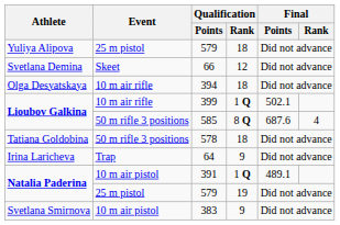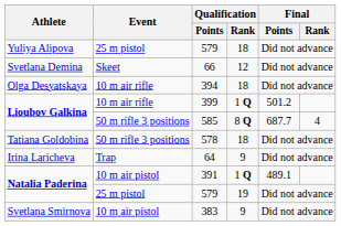 <table class="wikitable" style="font-size:90%">
 <tr>
 <th rowspan="2">Athlete</th>
 <th rowspan="2">Event</th>
 <th colspan=2>Qualification</th>
 <th colspan=2>Final</th>
 </tr>
 <tr style="font-size:95%">
 <th>Points</th>
 <th>Rank</th>
 <th>Points</th>
 <th>Rank</th>
 </tr>
 <tr align=center>
 <td align=left><a href='#'>Yuliya Alipova</a></td>
 <td align=left><a href='#'>25 m pistol</a></td>
 <td>579</td>
 <td>18</td>
 <td colspan=2>Did not advance</td>
 </tr>
 <tr align=center>
 <td align=left><a href='#'>Svetlana Demina</a></td>
 <td align=left><a href='#'>Skeet</a></td>
 <td>66</td>
 <td>12</td>
 <td colspan=2>Did not advance</td>
 </tr>
 <tr align=center>
 <td align=left><a href='#'>Olga Desyatskaya</a></td>
 <td align=left><a href='#'>10 m air rifle</a></td>
 <td>394</td>
 <td>18</td>
 <td colspan=2>Did not advance</td>
 </tr>
 <tr align=center>
 <td align=left rowspan=2><strong><a href='#'>Lioubov Galkina</a></strong></td>
 <td align=left><a href='#'>10 m air rifle</a></td>
 <td>399</td>
 <td>1 <strong>Q</strong></td>
-<td>502.1</td>
+<td>501.2</td>
 <td></td>
 </tr>
 <tr align=center>
 <td align=left><a href='#'>50 m rifle 3 positions</a></td>
 <td>585</td>
 <td>8 <strong>Q</strong></td>
-<td>687.6</td>
+<td>687.7</td>
 <td>4</td>
 </tr>
 <tr align=center>
 <td align=left><a href='#'>Tatiana Goldobina</a></td>
 <td align=left><a href='#'>50 m rifle 3 positions</a></td>
 <td>578</td>
 <td>18</td>
 <td colspan=2>Did not advance</td>
 </tr>
 <tr align=center>
 <td align=left><a href='#'>Irina Laricheva</a></td>
 <td align=left><a href='#'>Trap</a></td>
 <td>64</td>
 <td>9</td>
 <td colspan=2>Did not advance</td>
 </tr>
 <tr align=center>
 <td align=left rowspan=2><strong><a href='#'>Natalia Paderina</a></strong></td>
 <td align=left><a href='#'>10 m air pistol</a></td>
 <td>391 </td>
 <td>1 <strong>Q</strong></td>
 <td>489.1</td>
 <td></td>
 </tr>
 <tr align=center>
 <td align=left><a href='#'>25 m pistol</a></td>
 <td>579</td>
 <td>19</td>
 <td colspan=2>Did not advance</td>
 </tr>
 <tr align=center>
 <td align=left><a href='#'>Svetlana Smirnova</a></td>
 <td align=left><a href='#'>10 m air pistol</a></td>
 <td>383</td>
 <td>9</td>
 <td colspan=2>Did not advance</td>
 </tr>
 </table>
